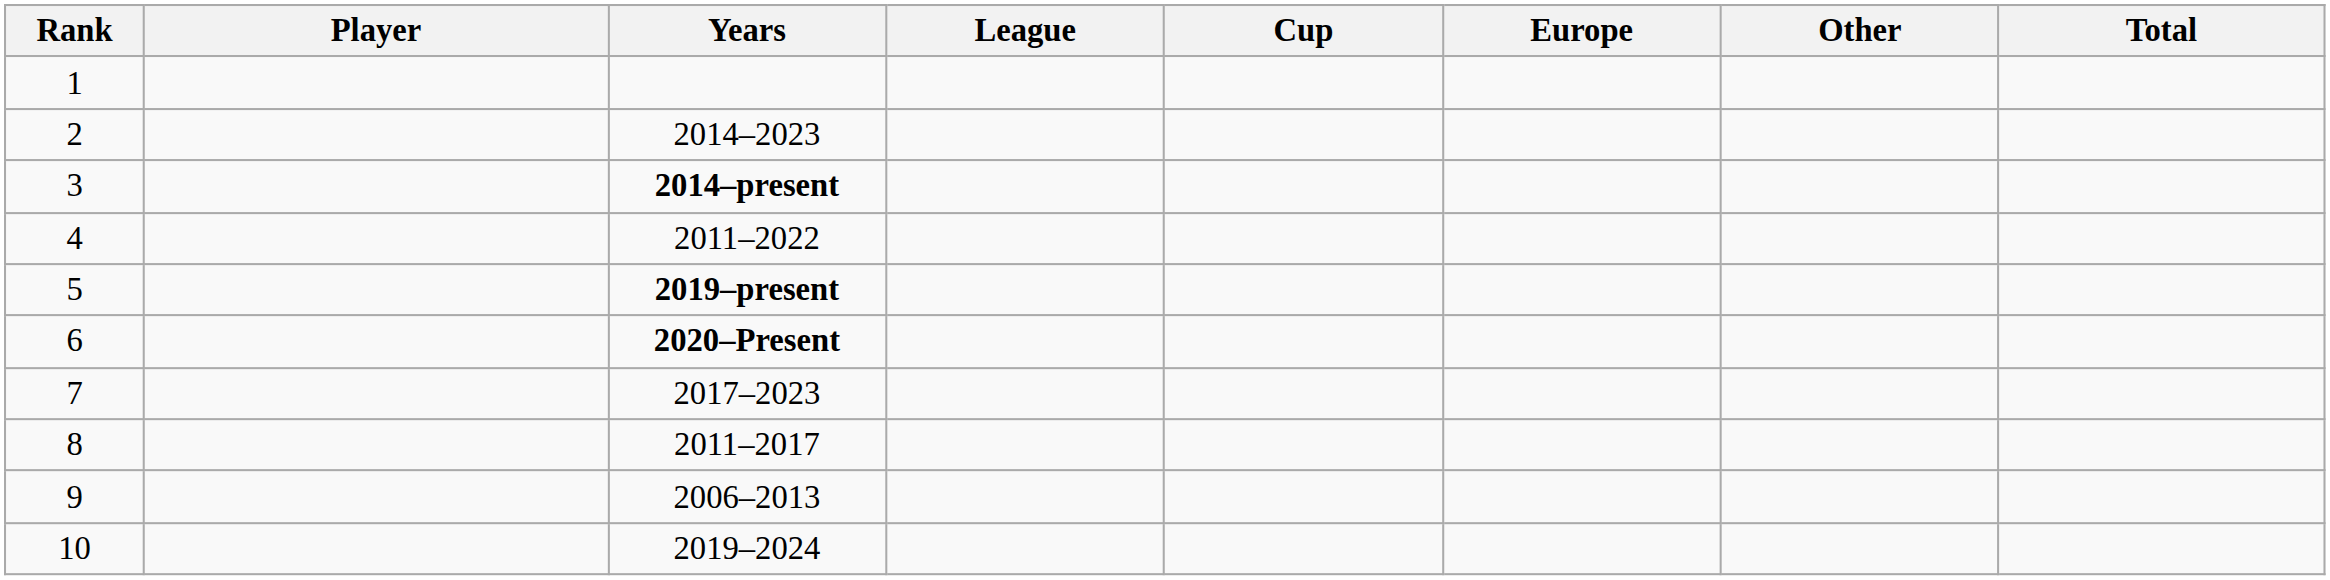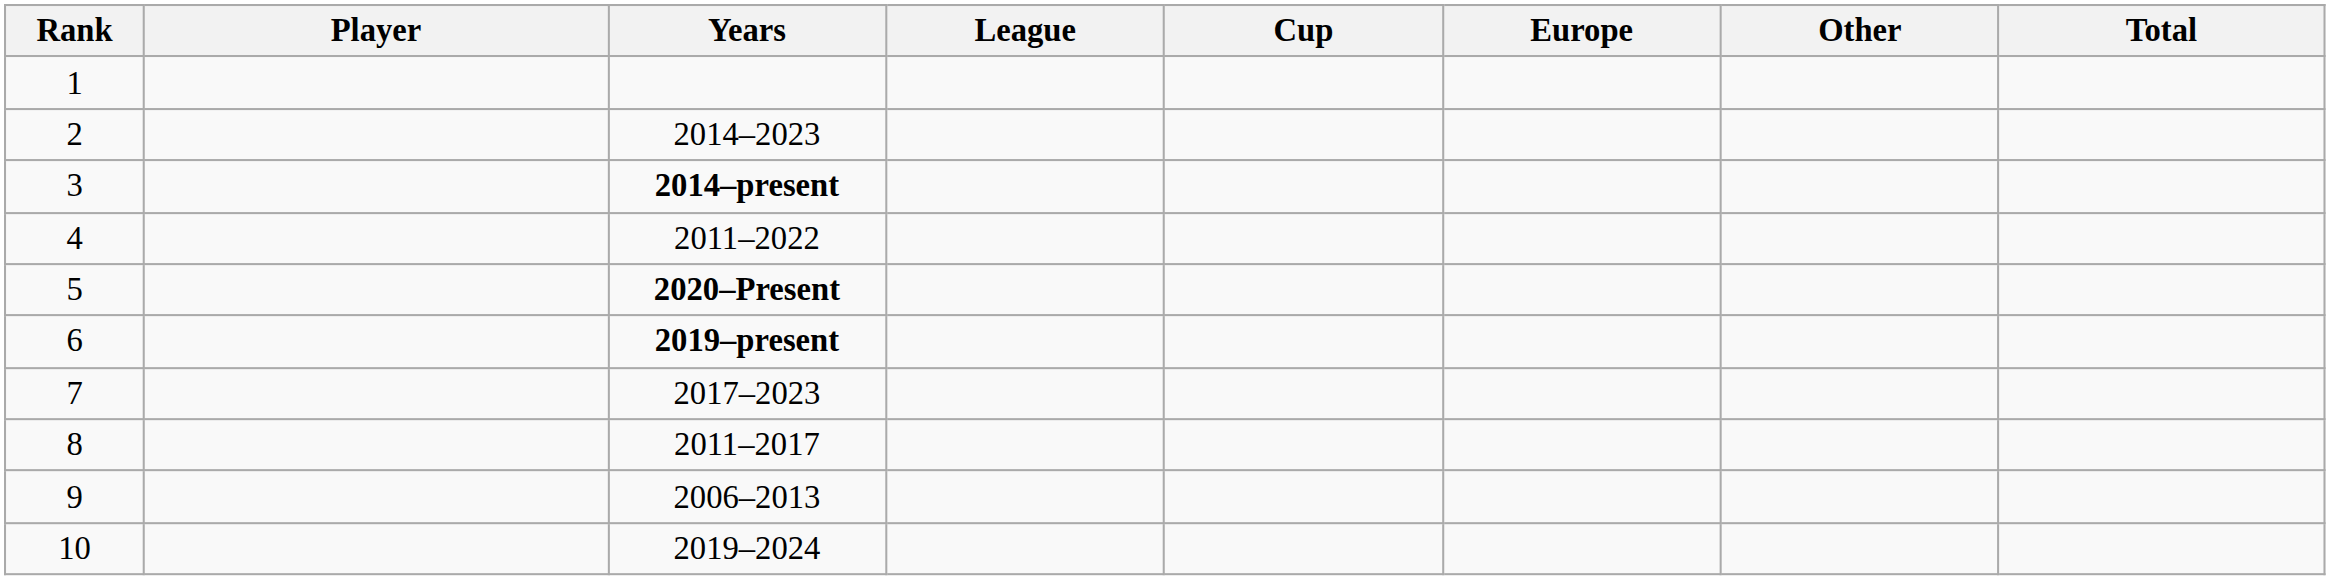 <table class="wikitable sortable" style="text-align:center" width=90%;>
 <tr>
 <th width=6%>Rank</th>
 <th width=20%>Player</th>
 <th width=12%>Years</th>
 <th width=12%>League</th>
 <th width=12%>Cup</th>
 <th width=12%>Europe</th>
 <th width=12%>Other</th>
 <th width=14%>Total</th>
 </tr>
 <tr>
 <td>1</td>
 <td style="text-align:left"> </td>
 <td></td>
 <td></td>
 <td></td>
 <td></td>
 <td></td>
 <td></td>
 </tr>
 <tr>
 <td>2</td>
 <td style="text-align:left"> </td>
 <td>2014–2023</td>
 <td></td>
 <td></td>
 <td></td>
 <td></td>
 <td></td>
 </tr>
 <tr>
 <td>3</td>
 <td style="text-align:left"> <strong></strong></td>
 <td><strong>2014–present</strong></td>
 <td></td>
 <td></td>
 <td></td>
 <td></td>
 <td></td>
 </tr>
 <tr>
 <td>4</td>
 <td style="text-align:left"> </td>
 <td>2011–2022</td>
 <td></td>
 <td></td>
 <td></td>
 <td></td>
 <td></td>
 </tr>
 <tr>
 <td>5</td>
 <td style="text-align:left"> <strong></strong></td>
-<td><strong>2019–present</strong></td>
+<td><strong>2020–Present</strong></td>
 <td></td>
 <td></td>
 <td></td>
 <td></td>
 <td></td>
 </tr>
 <tr>
 <td>6</td>
 <td style="text-align:left"> <strong></strong></td>
-<td><strong>2020–Present</strong></td>
+<td><strong>2019–present</strong></td>
 <td></td>
 <td></td>
 <td></td>
 <td></td>
 <td></td>
 </tr>
 <tr>
 <td>7</td>
 <td style="text-align:left"> </td>
 <td>2017–2023</td>
 <td></td>
 <td></td>
 <td></td>
 <td></td>
 <td></td>
 </tr>
 <tr>
 <td>8</td>
 <td style="text-align:left"> </td>
 <td>2011–2017</td>
 <td></td>
 <td></td>
 <td></td>
 <td></td>
 <td></td>
 </tr>
 <tr>
 <td>9</td>
 <td style="text-align:left"> </td>
 <td>2006–2013</td>
 <td></td>
 <td></td>
 <td></td>
 <td></td>
 <td></td>
 </tr>
 <tr>
 <td>10</td>
 <td style="text-align:left"> </td>
 <td>2019–2024</td>
 <td></td>
 <td></td>
 <td></td>
 <td></td>
 <td></td>
 </tr>
 </table>
